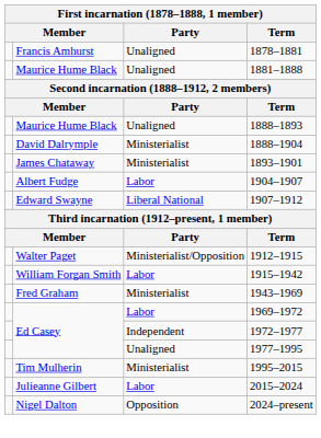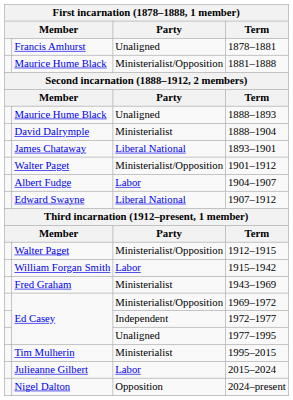 <table class="wikitable">
 <tr>
 <th colspan="4">First incarnation (1878–1888, 1 member)</th>
 </tr>
 <tr>
 <th colspan="2">Member</th>
 <th>Party</th>
 <th>Term</th>
 </tr>
 <tr>
 <td> </td>
 <td><a href='#'>Francis Amhurst</a></td>
 <td>Unaligned</td>
 <td>1878–1881</td>
 </tr>
 <tr>
 <td> </td>
 <td><a href='#'>Maurice Hume Black</a></td>
-<td>Unaligned</td>
+<td>Ministerialist/Opposition</td>
 <td>1881–1888</td>
 </tr>
 <tr>
 <th colspan="4">Second incarnation (1888–1912, 2 members)</th>
 </tr>
 <tr>
 <th colspan="2">Member</th>
 <th>Party</th>
 <th>Term</th>
 </tr>
 <tr>
 <td> </td>
 <td><a href='#'>Maurice Hume Black</a></td>
 <td>Unaligned</td>
 <td>1888–1893</td>
 </tr>
 <tr>
 <td> </td>
 <td><a href='#'>David Dalrymple</a></td>
 <td>Ministerialist</td>
 <td>1888–1904</td>
 </tr>
 <tr>
 <td> </td>
 <td><a href='#'>James Chataway</a></td>
-<td>Ministerialist</td>
+<td><a href='#'>Liberal National</a></td>
 <td>1893–1901</td>
+</tr>
+<tr>
+<td> </td>
+<td><a href='#'>Walter Paget</a></td>
+<td>Ministerialist/Opposition</td>
+<td>1901–1912</td>
 </tr>
 <tr>
 <td> </td>
 <td><a href='#'>Albert Fudge</a></td>
 <td><a href='#'>Labor</a></td>
 <td>1904–1907</td>
 </tr>
 <tr>
 <td> </td>
 <td><a href='#'>Edward Swayne</a></td>
 <td><a href='#'>Liberal National</a></td>
 <td>1907–1912</td>
 </tr>
 <tr>
 <th colspan="4">Third incarnation (1912–present, 1 member)</th>
 </tr>
 <tr>
 <th colspan="2">Member</th>
 <th>Party</th>
 <th>Term</th>
 </tr>
 <tr>
 <td> </td>
 <td><a href='#'>Walter Paget</a></td>
 <td>Ministerialist/Opposition</td>
 <td>1912–1915</td>
 </tr>
 <tr>
 <td> </td>
 <td><a href='#'>William Forgan Smith</a></td>
 <td><a href='#'>Labor</a></td>
 <td>1915–1942</td>
 </tr>
 <tr>
 <td> </td>
 <td><a href='#'>Fred Graham</a></td>
 <td>Ministerialist</td>
 <td>1943–1969</td>
 </tr>
 <tr>
 <td> </td>
 <td rowspan="3"><a href='#'>Ed Casey</a></td>
-<td><a href='#'>Labor</a></td>
+<td>Ministerialist/Opposition</td>
 <td>1969–1972</td>
 </tr>
 <tr>
 <td> </td>
 <td>Independent</td>
 <td>1972–1977</td>
 </tr>
 <tr>
 <td> </td>
 <td>Unaligned</td>
 <td>1977–1995</td>
 </tr>
 <tr>
 <td> </td>
 <td><a href='#'>Tim Mulherin</a></td>
 <td>Ministerialist</td>
 <td>1995–2015</td>
 </tr>
 <tr>
 <td> </td>
 <td><a href='#'>Julieanne Gilbert</a></td>
 <td><a href='#'>Labor</a></td>
 <td>2015–2024</td>
 </tr>
 <tr>
 <td> </td>
 <td><a href='#'>Nigel Dalton</a></td>
 <td>Opposition</td>
 <td>2024–present</td>
 </tr>
 </table>
